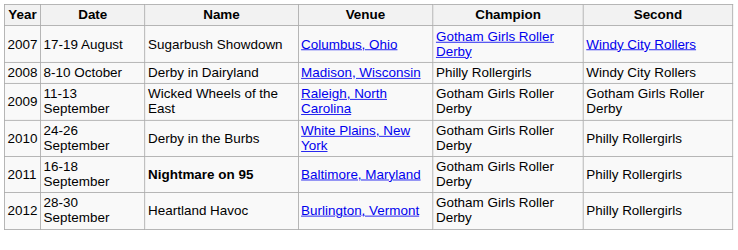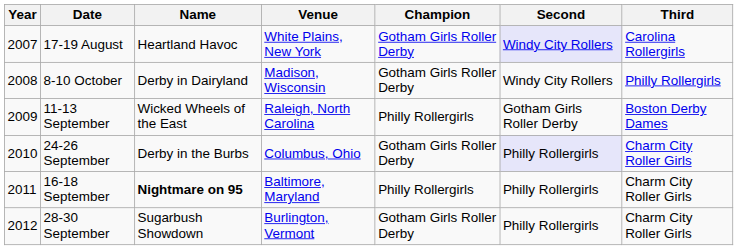 <table class="wikitable sortable">
 <tr>
 <th>Year</th>
 <th>Date</th>
 <th>Name</th>
 <th>Venue</th>
 <th>Champion</th>
 <th>Second</th>
+<th>Third</th>
 </tr>
 <tr>
 <td>2007</td>
 <td>17-19 August</td>
-<td>Sugarbush Showdown</td>
-<td><a href='#'>Columbus, Ohio</a></td>
+<td>Heartland Havoc</td>
+<td><a href='#'>White Plains, New York</a></td>
 <td><a href='#'>Gotham Girls Roller Derby</a></td>
-<td><a href='#'>Windy City Rollers</a></td>
+<td style="background: lavender;"><a href='#'>Windy City Rollers</a></td>
+<td><a href='#'>Carolina Rollergirls</a></td>
 </tr>
 <tr>
 <td>2008</td>
 <td>8-10 October</td>
 <td>Derby in Dairyland</td>
 <td><a href='#'>Madison, Wisconsin</a></td>
-<td>Philly Rollergirls</td>
+<td>Gotham Girls Roller Derby</td>
 <td>Windy City Rollers</td>
+<td><a href='#'>Philly Rollergirls</a></td>
 </tr>
 <tr>
 <td>2009</td>
 <td>11-13 September</td>
 <td>Wicked Wheels of the East</td>
 <td><a href='#'>Raleigh, North Carolina</a></td>
+<td>Philly Rollergirls</td>
 <td>Gotham Girls Roller Derby</td>
-<td>Gotham Girls Roller Derby</td>
+<td><a href='#'>Boston Derby Dames</a></td>
 </tr>
 <tr>
 <td>2010</td>
 <td>24-26 September</td>
 <td>Derby in the Burbs</td>
-<td><a href='#'>White Plains, New York</a></td>
+<td><a href='#'>Columbus, Ohio</a></td>
 <td>Gotham Girls Roller Derby</td>
-<td>Philly Rollergirls</td>
+<td style="background: lavender;">Philly Rollergirls</td>
+<td><a href='#'>Charm City Roller Girls</a></td>
 </tr>
 <tr>
 <td>2011</td>
 <td>16-18 September</td>
 <td><strong>Nightmare on 95</strong></td>
 <td><a href='#'>Baltimore, Maryland</a></td>
-<td>Gotham Girls Roller Derby</td>
 <td>Philly Rollergirls</td>
+<td>Philly Rollergirls</td>
+<td>Charm City Roller Girls</td>
 </tr>
 <tr>
 <td>2012</td>
 <td>28-30 September</td>
-<td>Heartland Havoc</td>
+<td>Sugarbush Showdown</td>
 <td><a href='#'>Burlington, Vermont</a></td>
 <td>Gotham Girls Roller Derby</td>
 <td>Philly Rollergirls</td>
+<td>Charm City Roller Girls</td>
 </tr>
 </table>
